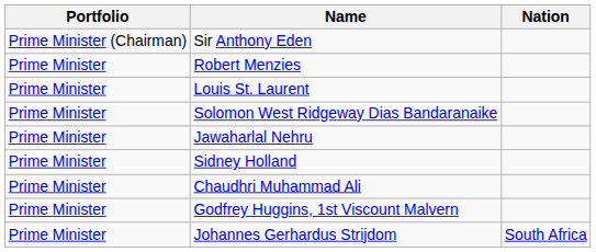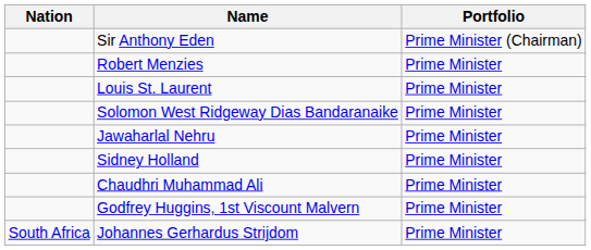 <table class="wikitable">
 <tr>
+<th>Nation</th>
+<th>Name</th>
 <th>Portfolio</th>
-<th>Name</th>
-<th>Nation</th>
 </tr>
 <tr>
+<td></td>
+<td>Sir <a href='#'>Anthony Eden</a></td>
 <td><a href='#'>Prime Minister</a> (Chairman)</td>
-<td>Sir <a href='#'>Anthony Eden</a></td>
-<td></td>
 </tr>
 <tr>
+<td></td>
+<td><a href='#'>Robert Menzies</a></td>
 <td><a href='#'>Prime Minister</a></td>
-<td><a href='#'>Robert Menzies</a></td>
-<td></td>
 </tr>
 <tr>
+<td></td>
+<td><a href='#'>Louis St. Laurent</a></td>
 <td><a href='#'>Prime Minister</a></td>
-<td><a href='#'>Louis St. Laurent</a></td>
-<td></td>
 </tr>
 <tr>
+<td></td>
+<td><a href='#'>Solomon West Ridgeway Dias Bandaranaike</a></td>
 <td><a href='#'>Prime Minister</a></td>
-<td><a href='#'>Solomon West Ridgeway Dias Bandaranaike</a></td>
-<td></td>
 </tr>
 <tr>
+<td></td>
+<td><a href='#'>Jawaharlal Nehru</a></td>
 <td><a href='#'>Prime Minister</a></td>
-<td><a href='#'>Jawaharlal Nehru</a></td>
-<td></td>
 </tr>
 <tr>
+<td></td>
+<td><a href='#'>Sidney Holland</a></td>
 <td><a href='#'>Prime Minister</a></td>
-<td><a href='#'>Sidney Holland</a></td>
-<td></td>
 </tr>
 <tr>
+<td></td>
+<td><a href='#'>Chaudhri Muhammad Ali</a></td>
 <td><a href='#'>Prime Minister</a></td>
-<td><a href='#'>Chaudhri Muhammad Ali</a></td>
-<td></td>
 </tr>
 <tr>
+<td></td>
+<td><a href='#'>Godfrey Huggins, 1st Viscount Malvern</a></td>
 <td><a href='#'>Prime Minister</a></td>
-<td><a href='#'>Godfrey Huggins, 1st Viscount Malvern</a></td>
-<td></td>
 </tr>
 <tr>
+<td> <a href='#'>South Africa</a></td>
+<td><a href='#'>Johannes Gerhardus Strijdom</a></td>
 <td><a href='#'>Prime Minister</a></td>
-<td><a href='#'>Johannes Gerhardus Strijdom</a></td>
-<td> <a href='#'>South Africa</a></td>
 </tr>
 </table>
